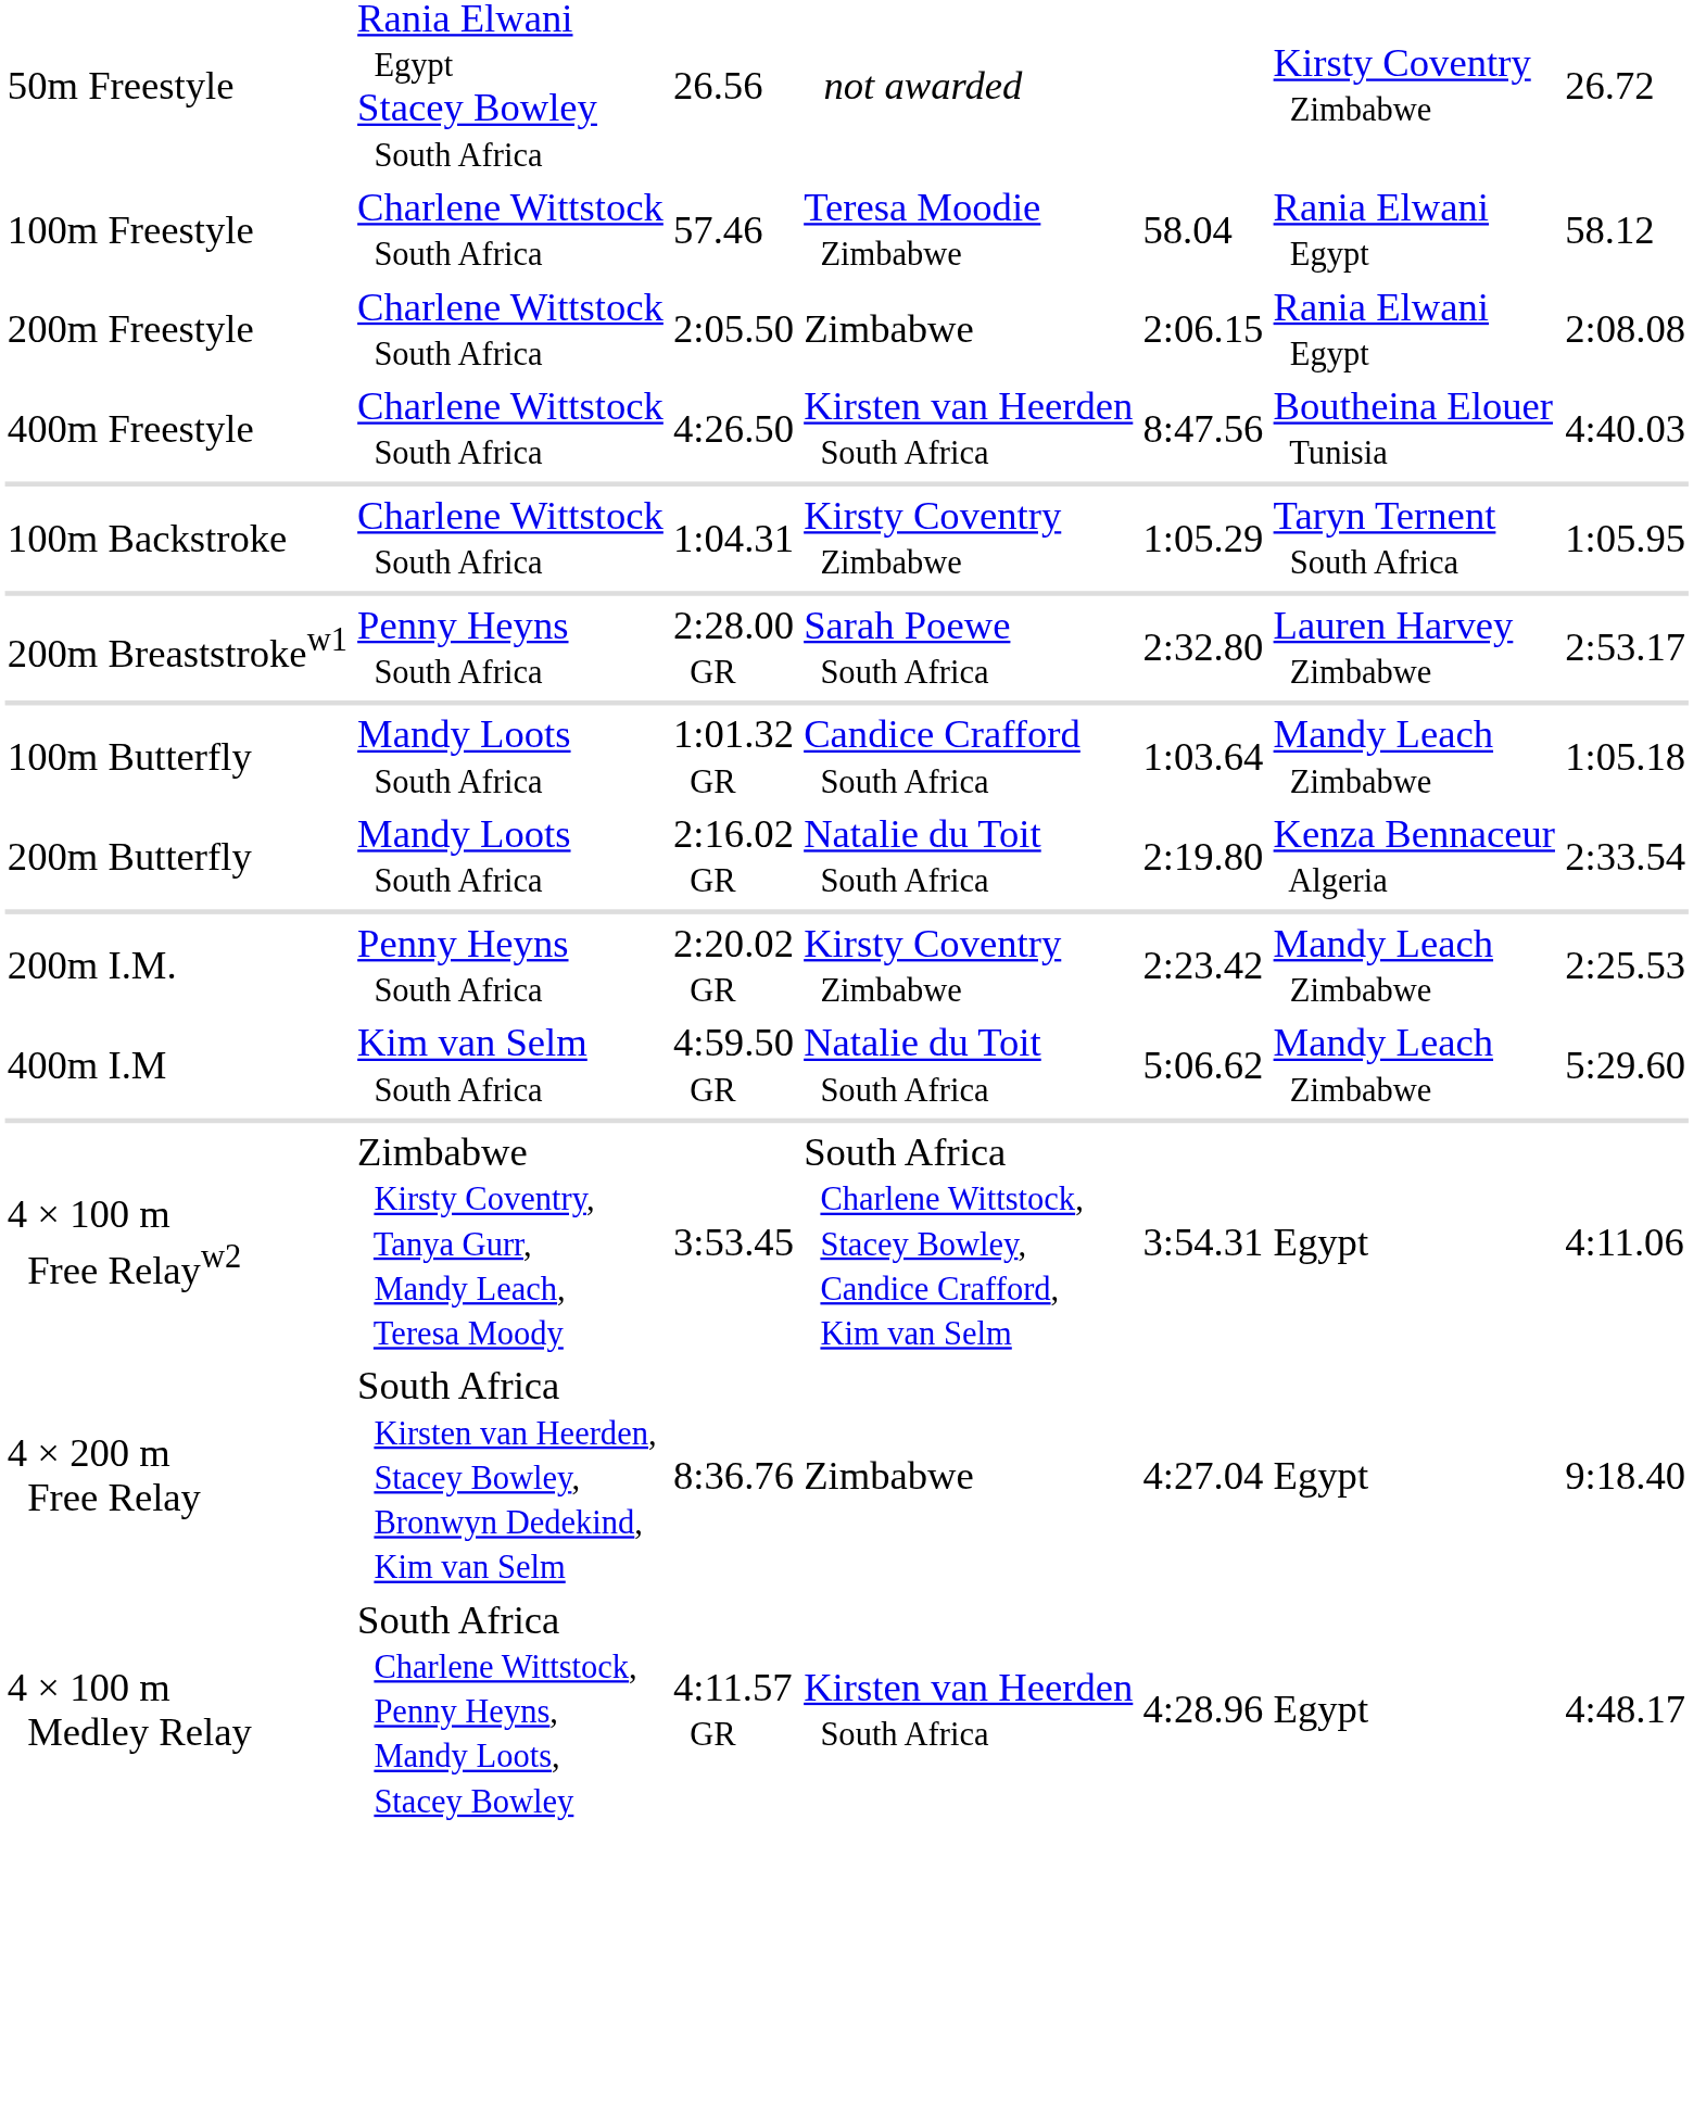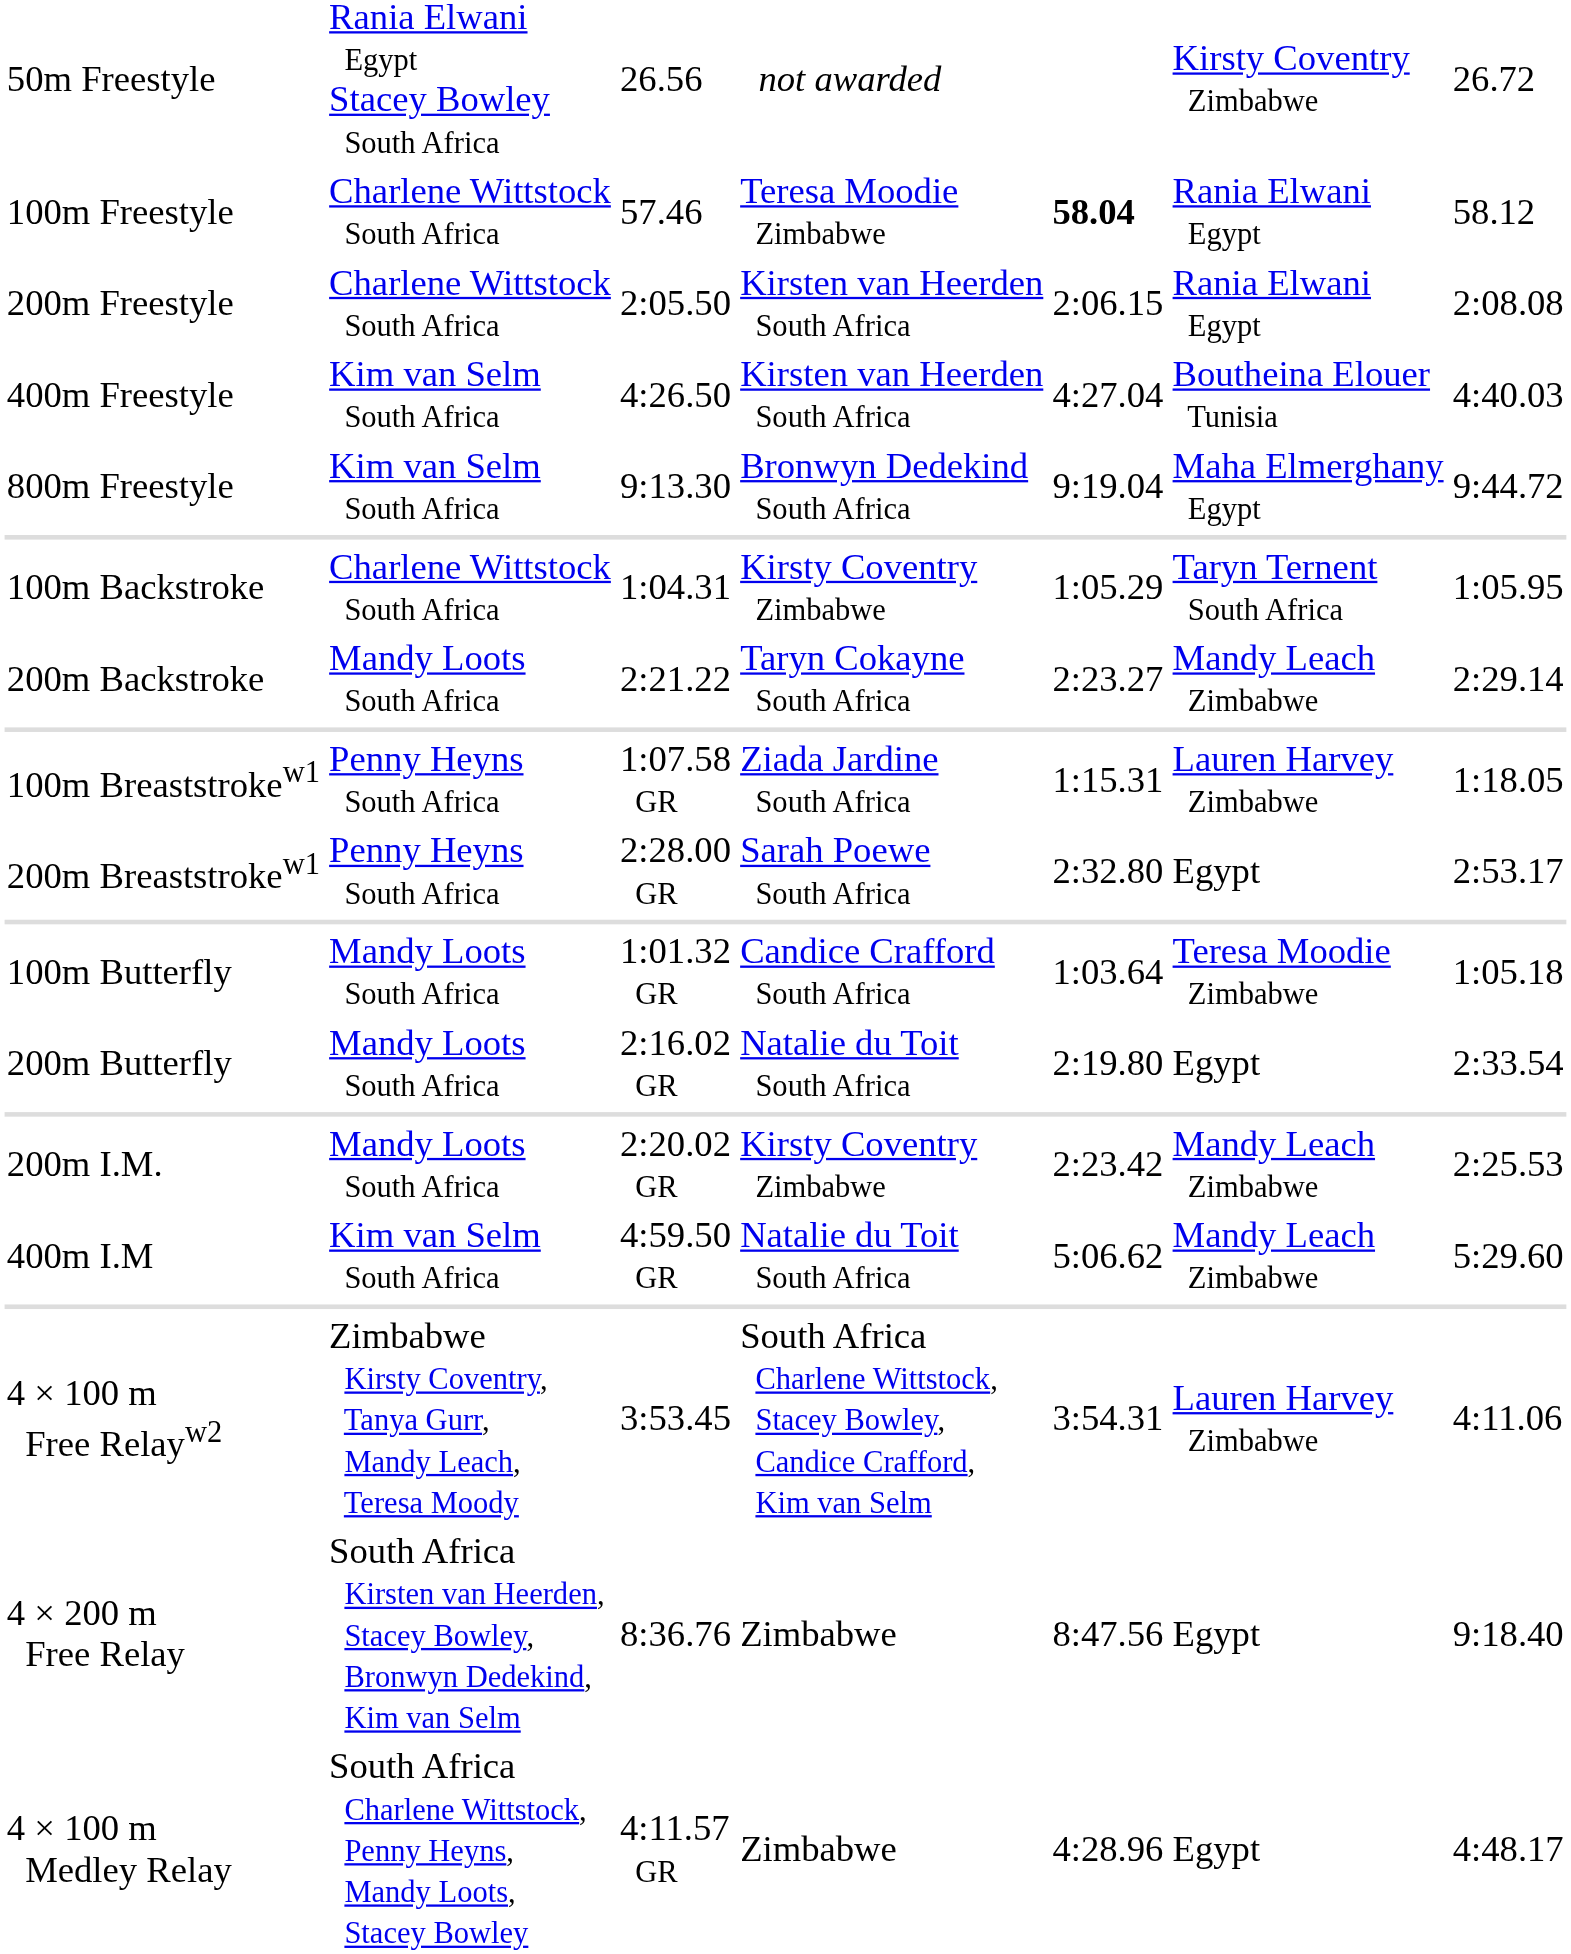 <table>
 <tr>
 <td>50m Freestyle</td>
 <td><a href='#'>Rania Elwani</a> <small><br>    Egypt </small> <br> <a href='#'>Stacey Bowley</a> <small><br>    South Africa </small></td>
 <td>26.56</td>
 <td>  <em>not awarded</em></td>
 <td></td>
 <td><a href='#'>Kirsty Coventry</a> <small><br>    Zimbabwe </small></td>
 <td>26.72</td>
 </tr>
 <tr>
 <td>100m Freestyle</td>
 <td><a href='#'>Charlene Wittstock</a> <small><br>    South Africa </small></td>
 <td>57.46</td>
 <td><a href='#'>Teresa Moodie</a> <small><br>    Zimbabwe </small></td>
-<td>58.04</td>
+<td><strong>58.04</strong></td>
 <td><a href='#'>Rania Elwani</a> <small><br>    Egypt </small></td>
 <td>58.12</td>
 </tr>
 <tr>
 <td>200m Freestyle</td>
 <td><a href='#'>Charlene Wittstock</a> <small><br>    South Africa </small></td>
 <td>2:05.50</td>
-<td> Zimbabwe</td>
+<td><a href='#'>Kirsten van Heerden</a> <small><br>    South Africa </small></td>
 <td>2:06.15</td>
 <td><a href='#'>Rania Elwani</a> <small><br>    Egypt </small></td>
 <td>2:08.08</td>
 </tr>
 <tr>
 <td>400m Freestyle</td>
-<td><a href='#'>Charlene Wittstock</a> <small><br>    South Africa </small></td>
+<td><a href='#'>Kim van Selm</a> <small><br>    South Africa </small></td>
 <td>4:26.50</td>
 <td><a href='#'>Kirsten van Heerden</a> <small><br>    South Africa </small></td>
-<td>8:47.56</td>
+<td>4:27.04</td>
 <td><a href='#'>Boutheina Elouer</a> <small><br>    Tunisia </small></td>
 <td>4:40.03</td>
+</tr>
+<tr>
+<td>800m Freestyle</td>
+<td><a href='#'>Kim van Selm</a> <small><br>    South Africa </small></td>
+<td>9:13.30</td>
+<td><a href='#'>Bronwyn Dedekind</a> <small><br>    South Africa </small></td>
+<td>9:19.04</td>
+<td><a href='#'>Maha Elmerghany</a> <small><br>    Egypt </small></td>
+<td>9:44.72</td>
 </tr>
 <tr bgcolor=#DDDDDD>
 <td colspan=7></td>
 </tr>
 <tr>
 <td>100m Backstroke</td>
 <td><a href='#'>Charlene Wittstock</a> <small><br>    South Africa </small></td>
 <td>1:04.31</td>
 <td><a href='#'>Kirsty Coventry</a> <small><br>    Zimbabwe </small></td>
 <td>1:05.29</td>
 <td><a href='#'>Taryn Ternent</a> <small><br>    South Africa </small></td>
 <td>1:05.95</td>
 </tr>
+<tr>
+<td>200m Backstroke</td>
+<td><a href='#'>Mandy Loots</a> <small><br>    South Africa </small></td>
+<td>2:21.22</td>
+<td><a href='#'>Taryn Cokayne</a> <small><br>    South Africa </small></td>
+<td>2:23.27</td>
+<td><a href='#'>Mandy Leach</a> <small><br>    Zimbabwe </small></td>
+<td>2:29.14</td>
+</tr>
 <tr bgcolor=#DDDDDD>
 <td colspan=7></td>
+</tr>
+<tr>
+<td>100m Breaststroke<sup>w1</sup></td>
+<td><a href='#'>Penny Heyns</a> <small><br>    South Africa </small></td>
+<td>1:07.58 <small><br>   GR</small></td>
+<td><a href='#'>Ziada Jardine</a> <small><br>    South Africa </small></td>
+<td>1:15.31</td>
+<td><a href='#'>Lauren Harvey</a> <small><br>    Zimbabwe </small></td>
+<td>1:18.05</td>
 </tr>
 <tr>
 <td>200m Breaststroke<sup>w1</sup></td>
 <td><a href='#'>Penny Heyns</a> <small><br>    South Africa </small></td>
 <td>2:28.00 <small><br>   GR </small></td>
 <td><a href='#'>Sarah Poewe</a> <small><br>    South Africa </small></td>
 <td>2:32.80</td>
-<td><a href='#'>Lauren Harvey</a> <small><br>    Zimbabwe </small></td>
+<td> Egypt</td>
 <td>2:53.17</td>
 </tr>
 <tr bgcolor=#DDDDDD>
 <td colspan=7></td>
 </tr>
 <tr>
 <td>100m Butterfly</td>
 <td><a href='#'>Mandy Loots</a> <small><br>    South Africa </small></td>
 <td>1:01.32 <small><br>   GR </small></td>
 <td><a href='#'>Candice Crafford</a> <small><br>    South Africa </small></td>
 <td>1:03.64</td>
-<td><a href='#'>Mandy Leach</a> <small><br>    Zimbabwe </small></td>
+<td><a href='#'>Teresa Moodie</a> <small><br>    Zimbabwe </small></td>
 <td>1:05.18</td>
 </tr>
 <tr>
 <td>200m Butterfly</td>
 <td><a href='#'>Mandy Loots</a> <small><br>    South Africa </small></td>
 <td>2:16.02 <small><br>   GR</small></td>
 <td><a href='#'>Natalie du Toit</a> <small><br>    South Africa </small></td>
 <td>2:19.80</td>
-<td><a href='#'>Kenza Bennaceur</a> <small><br>    Algeria </small></td>
+<td> Egypt</td>
 <td>2:33.54</td>
 </tr>
 <tr bgcolor=#DDDDDD>
 <td colspan=7></td>
 </tr>
 <tr>
 <td>200m I.M.</td>
-<td><a href='#'>Penny Heyns</a> <small><br>    South Africa </small></td>
+<td><a href='#'>Mandy Loots</a> <small><br>    South Africa </small></td>
 <td>2:20.02 <small><br>   GR</small></td>
 <td><a href='#'>Kirsty Coventry</a> <small><br>    Zimbabwe </small></td>
 <td>2:23.42</td>
 <td><a href='#'>Mandy Leach</a> <small><br>    Zimbabwe </small></td>
 <td>2:25.53</td>
 </tr>
 <tr>
 <td>400m I.M</td>
 <td><a href='#'>Kim van Selm</a> <small><br>    South Africa </small></td>
 <td>4:59.50 <small><br>   GR</small></td>
 <td><a href='#'>Natalie du Toit</a> <small><br>    South Africa </small></td>
 <td>5:06.62</td>
 <td><a href='#'>Mandy Leach</a> <small><br>    Zimbabwe </small></td>
 <td>5:29.60</td>
 </tr>
 <tr bgcolor=#DDDDDD>
 <td colspan=7></td>
 </tr>
 <tr>
 <td>4 × 100 m <br>  Free Relay<sup>w2</sup></td>
 <td> Zimbabwe <small><br>  <a href='#'>Kirsty Coventry</a>, <br>  <a href='#'>Tanya Gurr</a>, <br>  <a href='#'>Mandy Leach</a>, <br>  <a href='#'>Teresa Moody</a> </small></td>
 <td>3:53.45</td>
 <td> South Africa <small><br>  <a href='#'>Charlene Wittstock</a>, <br>  <a href='#'>Stacey Bowley</a>, <br>  <a href='#'>Candice Crafford</a>, <br>  <a href='#'>Kim van Selm</a> </small></td>
 <td>3:54.31</td>
-<td> Egypt</td>
+<td><a href='#'>Lauren Harvey</a> <small><br>    Zimbabwe </small></td>
 <td>4:11.06</td>
 </tr>
 <tr>
 <td>4 × 200 m <br>  Free Relay</td>
 <td> South Africa <small><br>  <a href='#'>Kirsten van Heerden</a>, <br>  <a href='#'>Stacey Bowley</a>, <br>  <a href='#'>Bronwyn Dedekind</a>, <br>  <a href='#'>Kim van Selm</a> </small></td>
 <td>8:36.76</td>
 <td> Zimbabwe</td>
-<td>4:27.04</td>
+<td>8:47.56</td>
 <td> Egypt</td>
 <td>9:18.40</td>
 </tr>
 <tr>
 <td>4 × 100 m <br>  Medley Relay</td>
 <td> South Africa <small><br>  <a href='#'>Charlene Wittstock</a>, <br>  <a href='#'>Penny Heyns</a>, <br>  <a href='#'>Mandy Loots</a>, <br>  <a href='#'>Stacey Bowley</a> </small></td>
 <td>4:11.57 <small><br>   GR</small></td>
-<td><a href='#'>Kirsten van Heerden</a> <small><br>    South Africa </small></td>
+<td> Zimbabwe</td>
 <td>4:28.96</td>
 <td> Egypt</td>
 <td>4:48.17</td>
 </tr>
 <tr>
 </tr>
 </table>
